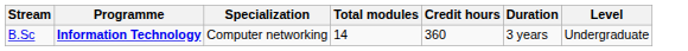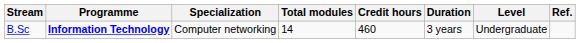 <table class="wikitable sortable">
 <tr>
 <th>Stream</th>
 <th>Programme</th>
 <th>Specialization</th>
 <th>Total modules</th>
 <th>Credit hours</th>
 <th>Duration</th>
 <th>Level</th>
+<th>Ref.</th>
 </tr>
 <tr>
 <td><a href='#'>B.Sc</a></td>
 <td><strong><a href='#'>Information Technology</a></strong></td>
 <td>Computer networking</td>
 <td>14</td>
-<td>360</td>
+<td>460</td>
 <td>3 years</td>
 <td>Undergraduate</td>
+<td></td>
 </tr>
 </table>
